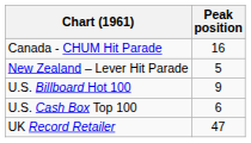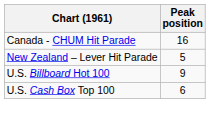 <table class="wikitable sortable">
 <tr>
 <th align="left">Chart (1961)</th>
 <th align="left">Peak<br>position</th>
 </tr>
 <tr>
 <td>Canada - <a href='#'>CHUM Hit Parade</a></td>
 <td style="text-align:center;">16</td>
 </tr>
 <tr>
 <td><a href='#'>New Zealand</a> – Lever Hit Parade</td>
 <td style="text-align:center;">5</td>
 </tr>
 <tr>
 <td align="left">U.S. <a href='#'><em>Billboard</em> Hot 100</a></td>
 <td align="center">9</td>
 </tr>
 <tr>
 <td align="left">U.S. <em><a href='#'>Cash Box</a></em> Top 100</td>
 <td align="center">6</td>
 </tr>
-<tr>
-<td align="left">UK <em><a href='#'>Record Retailer</a></em></td>
-<td align="center">47</td>
-</tr>
 </table>
